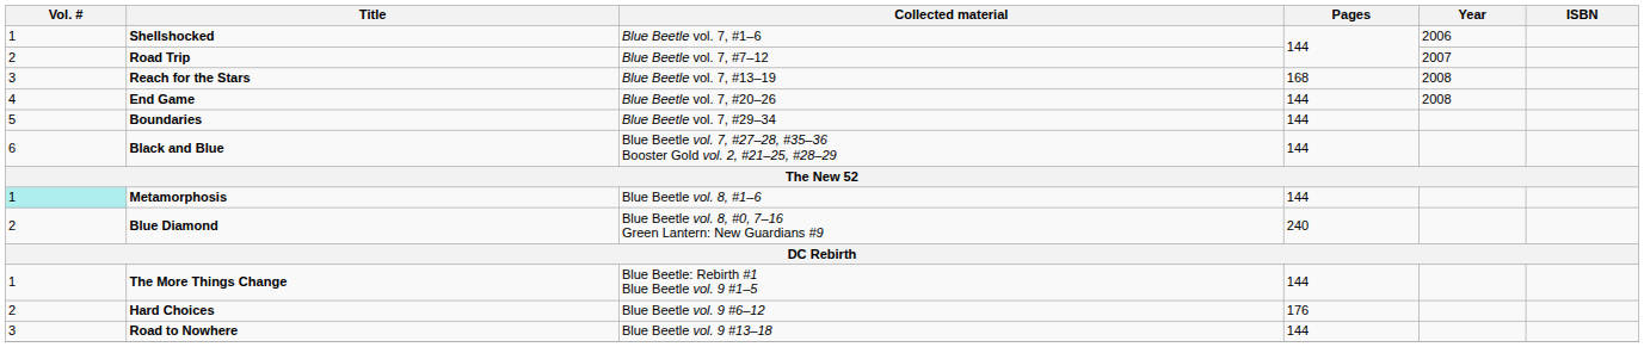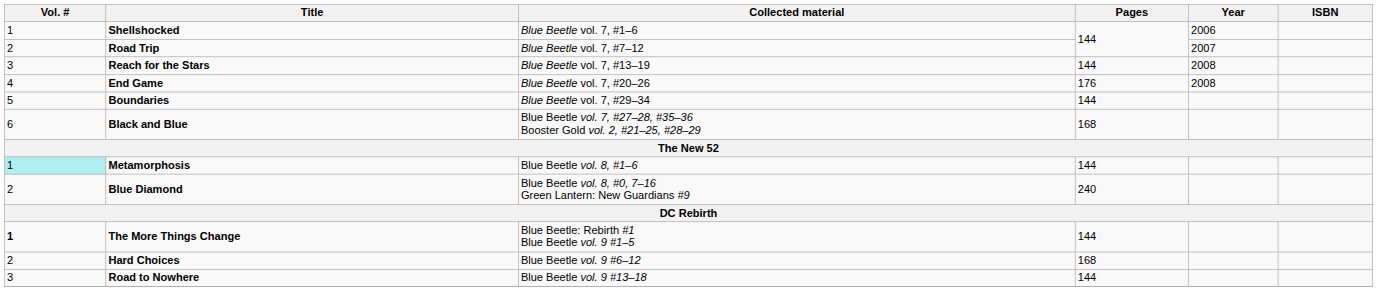 <table class="wikitable" style="width:100%;">
 <tr>
 <th>Vol. #</th>
 <th>Title</th>
 <th>Collected material</th>
 <th>Pages</th>
 <th>Year</th>
 <th>ISBN</th>
 </tr>
 <tr>
 <td>1</td>
 <td><strong>Shellshocked</strong></td>
 <td><em>Blue Beetle</em> vol. 7, #1–6</td>
 <td rowspan="2">144</td>
 <td>2006</td>
 <td></td>
 </tr>
 <tr>
 <td>2</td>
 <td><strong>Road Trip</strong></td>
 <td><em>Blue Beetle</em> vol. 7, #7–12</td>
 <td>2007</td>
 <td></td>
 </tr>
 <tr>
 <td>3</td>
 <td><strong>Reach for the Stars</strong></td>
 <td><em>Blue Beetle</em> vol. 7, #13–19</td>
-<td>168</td>
+<td>144</td>
 <td>2008</td>
 <td></td>
 </tr>
 <tr>
 <td>4</td>
 <td><strong>End Game</strong></td>
 <td><em>Blue Beetle</em> vol. 7, #20–26</td>
-<td>144</td>
+<td>176</td>
 <td>2008</td>
 <td></td>
 </tr>
 <tr>
 <td>5</td>
 <td><strong>Boundaries</strong></td>
 <td><em>Blue Beetle</em> vol. 7, #29–34</td>
 <td>144</td>
 <td></td>
 <td></td>
 </tr>
 <tr>
 <td>6</td>
 <td><strong>Black and Blue</strong><br><em></td>
 <td></em>Blue Beetle<em> vol. 7, #27–28, #35–36<br></em>Booster Gold<em> vol. 2, #21–25, #28–29</td>
-<td>144</td>
+<td>168</td>
 <td></td>
 <td></td>
 </tr>
 <tr>
 <th colspan="6">The New 52</th>
 </tr>
 <tr>
 <td style="background: paleturquoise;">1</td>
 <td><strong>Metamorphosis</strong></td>
 <td></em>Blue Beetle<em> vol. 8, #1–6</td>
 <td>144</td>
 <td></td>
 <td></td>
 </tr>
 <tr>
 <td>2</td>
 <td><strong>Blue Diamond</strong></td>
 <td></em>Blue Beetle<em> vol. 8, #0, 7–16<br></em>Green Lantern: New Guardians<em> #9</td>
 <td>240</td>
 <td></td>
 <td></td>
 </tr>
 <tr>
 <th colspan="6">DC Rebirth</th>
 </tr>
 <tr>
-<td>1</td>
+<td><strong>1</strong></td>
 <td><strong>The More Things Change</strong></td>
 <td></em>Blue Beetle: Rebirth<em> #1<br></em>Blue Beetle<em> vol. 9 #1–5</td>
 <td>144</td>
 <td></td>
 <td></td>
 </tr>
 <tr>
 <td>2</td>
 <td><strong>Hard Choices</strong></td>
 <td></em>Blue Beetle<em> vol. 9 #6–12</td>
-<td>176</td>
+<td>168</td>
 <td></td>
 <td></td>
 </tr>
 <tr>
 <td>3</td>
 <td><strong>Road to Nowhere</strong></td>
 <td></em>Blue Beetle<em> vol. 9 #13–18</td>
 <td>144</td>
 <td></td>
 <td></td>
 </tr>
 <tr>
 </tr>
 </table>
